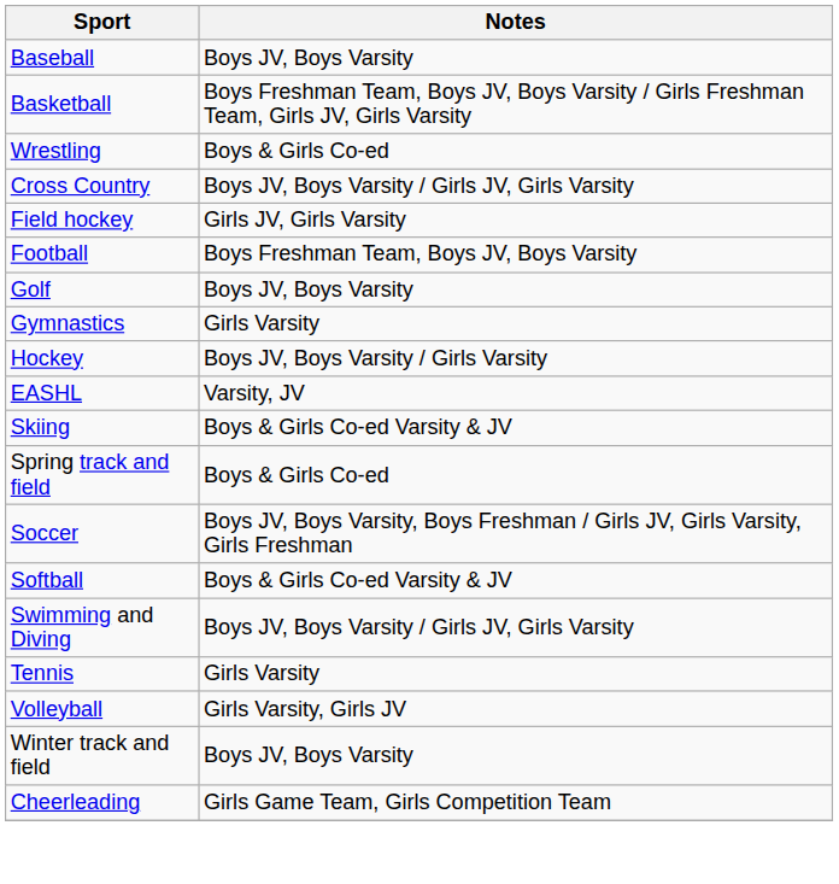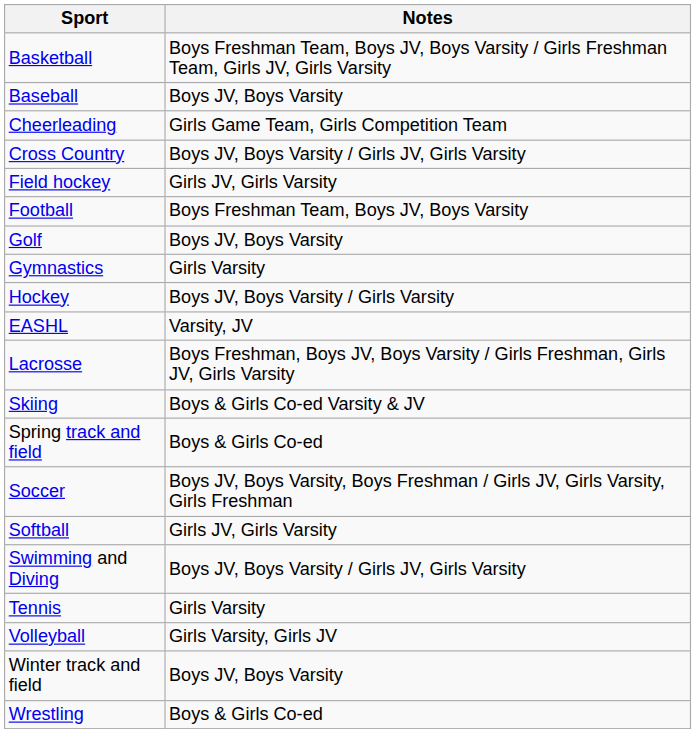 <table class="wikitable" border="1">
 <tr>
 <th>Sport</th>
 <th>Notes</th>
 </tr>
 <tr>
+<td><a href='#'>Basketball</a></td>
+<td>Boys Freshman Team, Boys JV, Boys Varsity / Girls Freshman Team, Girls JV, Girls Varsity</td>
+</tr>
+<tr>
 <td><a href='#'>Baseball</a></td>
 <td>Boys JV, Boys Varsity</td>
 </tr>
 <tr>
-<td><a href='#'>Basketball</a></td>
-<td>Boys Freshman Team, Boys JV, Boys Varsity / Girls Freshman Team, Girls JV, Girls Varsity</td>
-</tr>
-<tr>
-<td><a href='#'>Wrestling</a></td>
-<td>Boys & Girls Co-ed</td>
+<td><a href='#'>Cheerleading</a></td>
+<td>Girls Game Team, Girls Competition Team</td>
 </tr>
 <tr>
 <td><a href='#'>Cross Country</a></td>
 <td>Boys JV, Boys Varsity / Girls JV, Girls Varsity</td>
 </tr>
 <tr>
 <td><a href='#'>Field hockey</a></td>
 <td>Girls JV, Girls Varsity</td>
 </tr>
 <tr>
 <td><a href='#'>Football</a></td>
 <td>Boys Freshman Team, Boys JV, Boys Varsity</td>
 </tr>
 <tr>
 <td><a href='#'>Golf</a></td>
 <td>Boys JV, Boys Varsity</td>
 </tr>
 <tr>
 <td><a href='#'>Gymnastics</a></td>
 <td>Girls Varsity</td>
 </tr>
 <tr>
 <td><a href='#'>Hockey</a></td>
 <td>Boys JV, Boys Varsity / Girls Varsity</td>
 </tr>
 <tr>
 <td><a href='#'>EASHL</a></td>
 <td>Varsity, JV</td>
 </tr>
 <tr>
+<td><a href='#'>Lacrosse</a></td>
+<td>Boys Freshman, Boys JV, Boys Varsity / Girls Freshman, Girls JV, Girls Varsity</td>
+</tr>
+<tr>
 <td><a href='#'>Skiing</a></td>
 <td>Boys & Girls Co-ed  Varsity & JV</td>
 </tr>
 <tr>
 <td>Spring <a href='#'>track and field</a></td>
 <td>Boys & Girls Co-ed</td>
 </tr>
 <tr>
 <td><a href='#'>Soccer</a></td>
 <td>Boys JV, Boys Varsity, Boys Freshman / Girls JV, Girls Varsity, Girls Freshman</td>
 </tr>
 <tr>
 <td><a href='#'>Softball</a></td>
-<td>Boys & Girls Co-ed  Varsity & JV</td>
+<td>Girls JV, Girls Varsity</td>
 </tr>
 <tr>
 <td><a href='#'>Swimming</a> and <a href='#'>Diving</a></td>
 <td>Boys JV, Boys Varsity / Girls JV, Girls Varsity</td>
 </tr>
 <tr>
 <td><a href='#'>Tennis</a></td>
 <td>Girls Varsity</td>
 </tr>
 <tr>
 <td><a href='#'>Volleyball</a></td>
 <td>Girls Varsity, Girls JV</td>
 </tr>
 <tr>
 <td>Winter track and field</td>
 <td>Boys JV, Boys Varsity</td>
 </tr>
 <tr>
-<td><a href='#'>Cheerleading</a></td>
-<td>Girls Game Team, Girls Competition Team</td>
+<td><a href='#'>Wrestling</a></td>
+<td>Boys & Girls Co-ed</td>
 </tr>
 <tr>
 </tr>
 </table>
